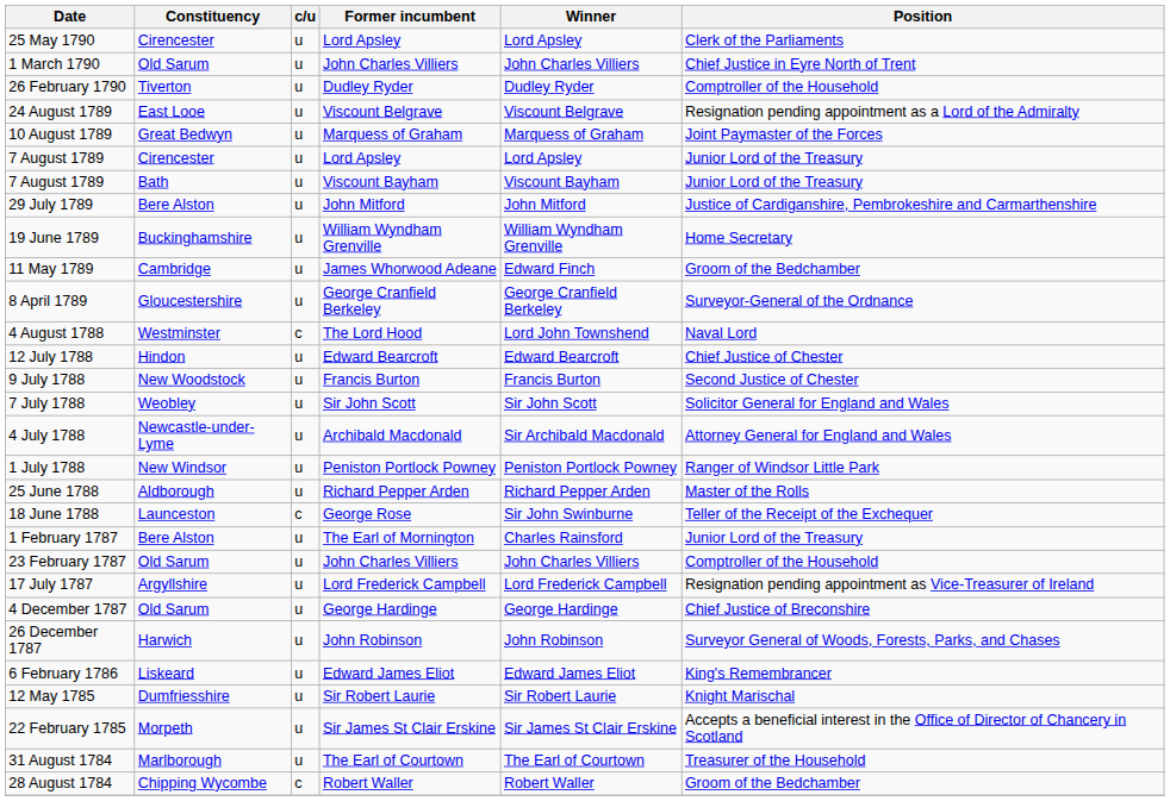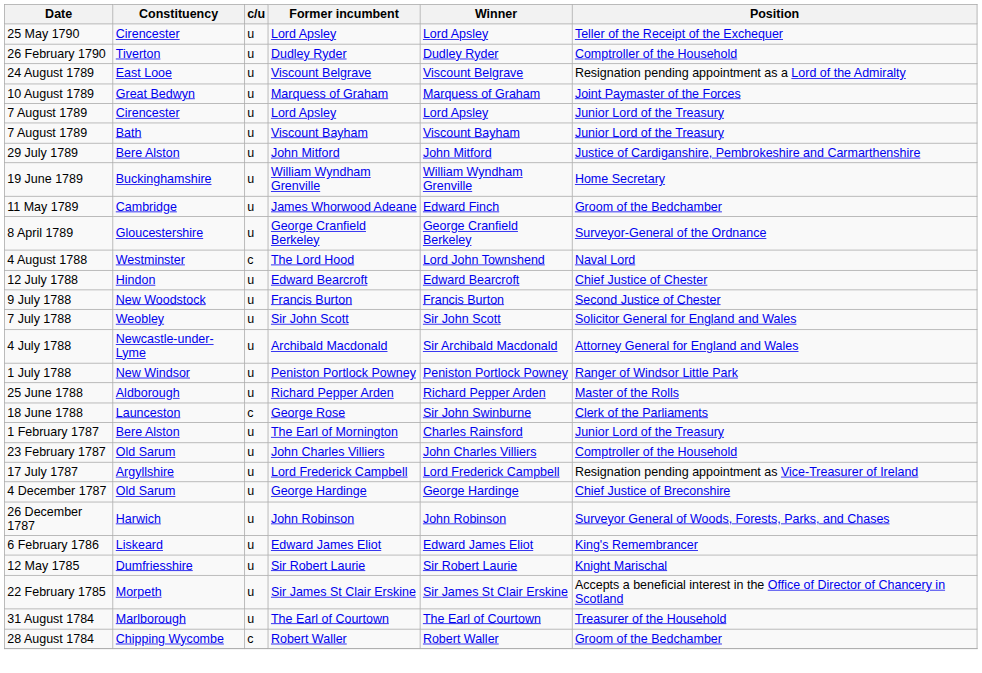 <table class="wikitable">
 <tr>
 <th>Date</th>
 <th>Constituency</th>
 <th>c/u</th>
 <th>Former incumbent</th>
 <th>Winner</th>
 <th>Position</th>
 </tr>
 <tr>
 <td>25 May 1790</td>
 <td><a href='#'>Cirencester</a></td>
 <td>u</td>
 <td><a href='#'>Lord Apsley</a></td>
 <td><a href='#'>Lord Apsley</a></td>
-<td><a href='#'>Clerk of the Parliaments</a></td>
-</tr>
-<tr>
-<td>1 March 1790</td>
-<td><a href='#'>Old Sarum</a></td>
-<td>u</td>
-<td><a href='#'>John Charles Villiers</a></td>
-<td><a href='#'>John Charles Villiers</a></td>
-<td><a href='#'>Chief Justice in Eyre North of Trent</a></td>
+<td><a href='#'>Teller of the Receipt of the Exchequer</a></td>
 </tr>
 <tr>
 <td>26 February 1790</td>
 <td><a href='#'>Tiverton</a></td>
 <td>u</td>
 <td><a href='#'>Dudley Ryder</a></td>
 <td><a href='#'>Dudley Ryder</a></td>
 <td><a href='#'>Comptroller of the Household</a></td>
 </tr>
 <tr>
 <td>24 August 1789</td>
 <td><a href='#'>East Looe</a></td>
 <td>u</td>
 <td><a href='#'>Viscount Belgrave</a></td>
 <td><a href='#'>Viscount Belgrave</a></td>
 <td>Resignation pending appointment as a <a href='#'>Lord of the Admiralty</a></td>
 </tr>
 <tr>
 <td>10 August 1789</td>
 <td><a href='#'>Great Bedwyn</a></td>
 <td>u</td>
 <td><a href='#'>Marquess of Graham</a></td>
 <td><a href='#'>Marquess of Graham</a></td>
 <td><a href='#'>Joint Paymaster of the Forces</a></td>
 </tr>
 <tr>
 <td>7 August 1789</td>
 <td><a href='#'>Cirencester</a></td>
 <td>u</td>
 <td><a href='#'>Lord Apsley</a></td>
 <td><a href='#'>Lord Apsley</a></td>
 <td><a href='#'>Junior Lord of the Treasury</a></td>
 </tr>
 <tr>
 <td>7 August 1789</td>
 <td><a href='#'>Bath</a></td>
 <td>u</td>
 <td><a href='#'>Viscount Bayham</a></td>
 <td><a href='#'>Viscount Bayham</a></td>
 <td><a href='#'>Junior Lord of the Treasury</a></td>
 </tr>
 <tr>
 <td>29 July 1789</td>
 <td><a href='#'>Bere Alston</a></td>
 <td>u</td>
 <td><a href='#'>John Mitford</a></td>
 <td><a href='#'>John Mitford</a></td>
 <td><a href='#'>Justice of Cardiganshire, Pembrokeshire and Carmarthenshire</a></td>
 </tr>
 <tr>
 <td>19 June 1789</td>
 <td><a href='#'>Buckinghamshire</a></td>
 <td>u</td>
 <td><a href='#'>William Wyndham Grenville</a></td>
 <td><a href='#'>William Wyndham Grenville</a></td>
 <td><a href='#'>Home Secretary</a></td>
 </tr>
 <tr>
 <td>11 May 1789</td>
 <td><a href='#'>Cambridge</a></td>
 <td>u</td>
 <td><a href='#'>James Whorwood Adeane</a></td>
 <td><a href='#'>Edward Finch</a></td>
 <td><a href='#'>Groom of the Bedchamber</a></td>
 </tr>
 <tr>
 <td>8 April 1789</td>
 <td><a href='#'>Gloucestershire</a></td>
 <td>u</td>
 <td><a href='#'>George Cranfield Berkeley</a></td>
 <td><a href='#'>George Cranfield Berkeley</a></td>
 <td><a href='#'>Surveyor-General of the Ordnance</a></td>
 </tr>
 <tr>
 <td>4 August 1788</td>
 <td><a href='#'>Westminster</a></td>
 <td>c</td>
 <td><a href='#'>The Lord Hood</a></td>
 <td><a href='#'>Lord John Townshend</a></td>
 <td><a href='#'>Naval Lord</a></td>
 </tr>
 <tr>
 <td>12 July 1788</td>
 <td><a href='#'>Hindon</a></td>
 <td>u</td>
 <td><a href='#'>Edward Bearcroft</a></td>
 <td><a href='#'>Edward Bearcroft</a></td>
 <td><a href='#'>Chief Justice of Chester</a></td>
 </tr>
 <tr>
 <td>9 July 1788</td>
 <td><a href='#'>New Woodstock</a></td>
 <td>u</td>
 <td><a href='#'>Francis Burton</a></td>
 <td><a href='#'>Francis Burton</a></td>
 <td><a href='#'>Second Justice of Chester</a></td>
 </tr>
 <tr>
 <td>7 July 1788</td>
 <td><a href='#'>Weobley</a></td>
 <td>u</td>
 <td><a href='#'>Sir John Scott</a></td>
 <td><a href='#'>Sir John Scott</a></td>
 <td><a href='#'>Solicitor General for England and Wales</a></td>
 </tr>
 <tr>
 <td>4 July 1788</td>
 <td><a href='#'>Newcastle-under-Lyme</a></td>
 <td>u</td>
 <td><a href='#'>Archibald Macdonald</a></td>
 <td><a href='#'>Sir Archibald Macdonald</a></td>
 <td><a href='#'>Attorney General for England and Wales</a></td>
 </tr>
 <tr>
 <td>1 July 1788</td>
 <td><a href='#'>New Windsor</a></td>
 <td>u</td>
 <td><a href='#'>Peniston Portlock Powney</a></td>
 <td><a href='#'>Peniston Portlock Powney</a></td>
 <td><a href='#'>Ranger of Windsor Little Park</a></td>
 </tr>
 <tr>
 <td>25 June 1788</td>
 <td><a href='#'>Aldborough</a></td>
 <td>u</td>
 <td><a href='#'>Richard Pepper Arden</a></td>
 <td><a href='#'>Richard Pepper Arden</a></td>
 <td><a href='#'>Master of the Rolls</a></td>
 </tr>
 <tr>
 <td>18 June 1788</td>
 <td><a href='#'>Launceston</a></td>
 <td>c</td>
 <td><a href='#'>George Rose</a></td>
 <td><a href='#'>Sir John Swinburne</a></td>
-<td><a href='#'>Teller of the Receipt of the Exchequer</a></td>
+<td><a href='#'>Clerk of the Parliaments</a></td>
 </tr>
 <tr>
 <td>1 February 1787</td>
 <td><a href='#'>Bere Alston</a></td>
 <td>u</td>
 <td><a href='#'>The Earl of Mornington</a></td>
 <td><a href='#'>Charles Rainsford</a></td>
 <td><a href='#'>Junior Lord of the Treasury</a></td>
 </tr>
 <tr>
 <td>23 February 1787</td>
 <td><a href='#'>Old Sarum</a></td>
 <td>u</td>
 <td><a href='#'>John Charles Villiers</a></td>
 <td><a href='#'>John Charles Villiers</a></td>
 <td><a href='#'>Comptroller of the Household</a></td>
 </tr>
 <tr>
 <td>17 July 1787</td>
 <td><a href='#'>Argyllshire</a></td>
 <td>u</td>
 <td><a href='#'>Lord Frederick Campbell</a></td>
 <td><a href='#'>Lord Frederick Campbell</a></td>
 <td>Resignation pending appointment as <a href='#'>Vice-Treasurer of Ireland</a></td>
 </tr>
 <tr>
 <td>4 December 1787</td>
 <td><a href='#'>Old Sarum</a></td>
 <td>u</td>
 <td><a href='#'>George Hardinge</a></td>
 <td><a href='#'>George Hardinge</a></td>
 <td><a href='#'>Chief Justice of Breconshire</a></td>
 </tr>
 <tr>
 <td>26 December 1787</td>
 <td><a href='#'>Harwich</a></td>
 <td>u</td>
 <td><a href='#'>John Robinson</a></td>
 <td><a href='#'>John Robinson</a></td>
 <td><a href='#'>Surveyor General of Woods, Forests, Parks, and Chases</a></td>
 </tr>
 <tr>
 <td>6 February 1786</td>
 <td><a href='#'>Liskeard</a></td>
 <td>u</td>
 <td><a href='#'>Edward James Eliot</a></td>
 <td><a href='#'>Edward James Eliot</a></td>
 <td><a href='#'>King's Remembrancer</a></td>
 </tr>
 <tr>
 <td>12 May 1785</td>
 <td><a href='#'>Dumfriesshire</a></td>
 <td>u</td>
 <td><a href='#'>Sir Robert Laurie</a></td>
 <td><a href='#'>Sir Robert Laurie</a></td>
 <td><a href='#'>Knight Marischal</a></td>
 </tr>
 <tr>
 <td>22 February 1785</td>
 <td><a href='#'>Morpeth</a></td>
 <td>u</td>
 <td><a href='#'>Sir James St Clair Erskine</a></td>
 <td><a href='#'>Sir James St Clair Erskine</a></td>
 <td>Accepts a beneficial interest in the <a href='#'>Office of Director of Chancery in Scotland</a></td>
 </tr>
 <tr>
 <td>31 August 1784</td>
 <td><a href='#'>Marlborough</a></td>
 <td>u</td>
 <td><a href='#'>The Earl of Courtown</a></td>
 <td><a href='#'>The Earl of Courtown</a></td>
 <td><a href='#'>Treasurer of the Household</a></td>
 </tr>
 <tr>
 <td>28 August 1784</td>
 <td><a href='#'>Chipping Wycombe</a></td>
 <td>c</td>
 <td><a href='#'>Robert Waller</a></td>
 <td><a href='#'>Robert Waller</a></td>
 <td><a href='#'>Groom of the Bedchamber</a></td>
 </tr>
 <tr>
 </tr>
 </table>
